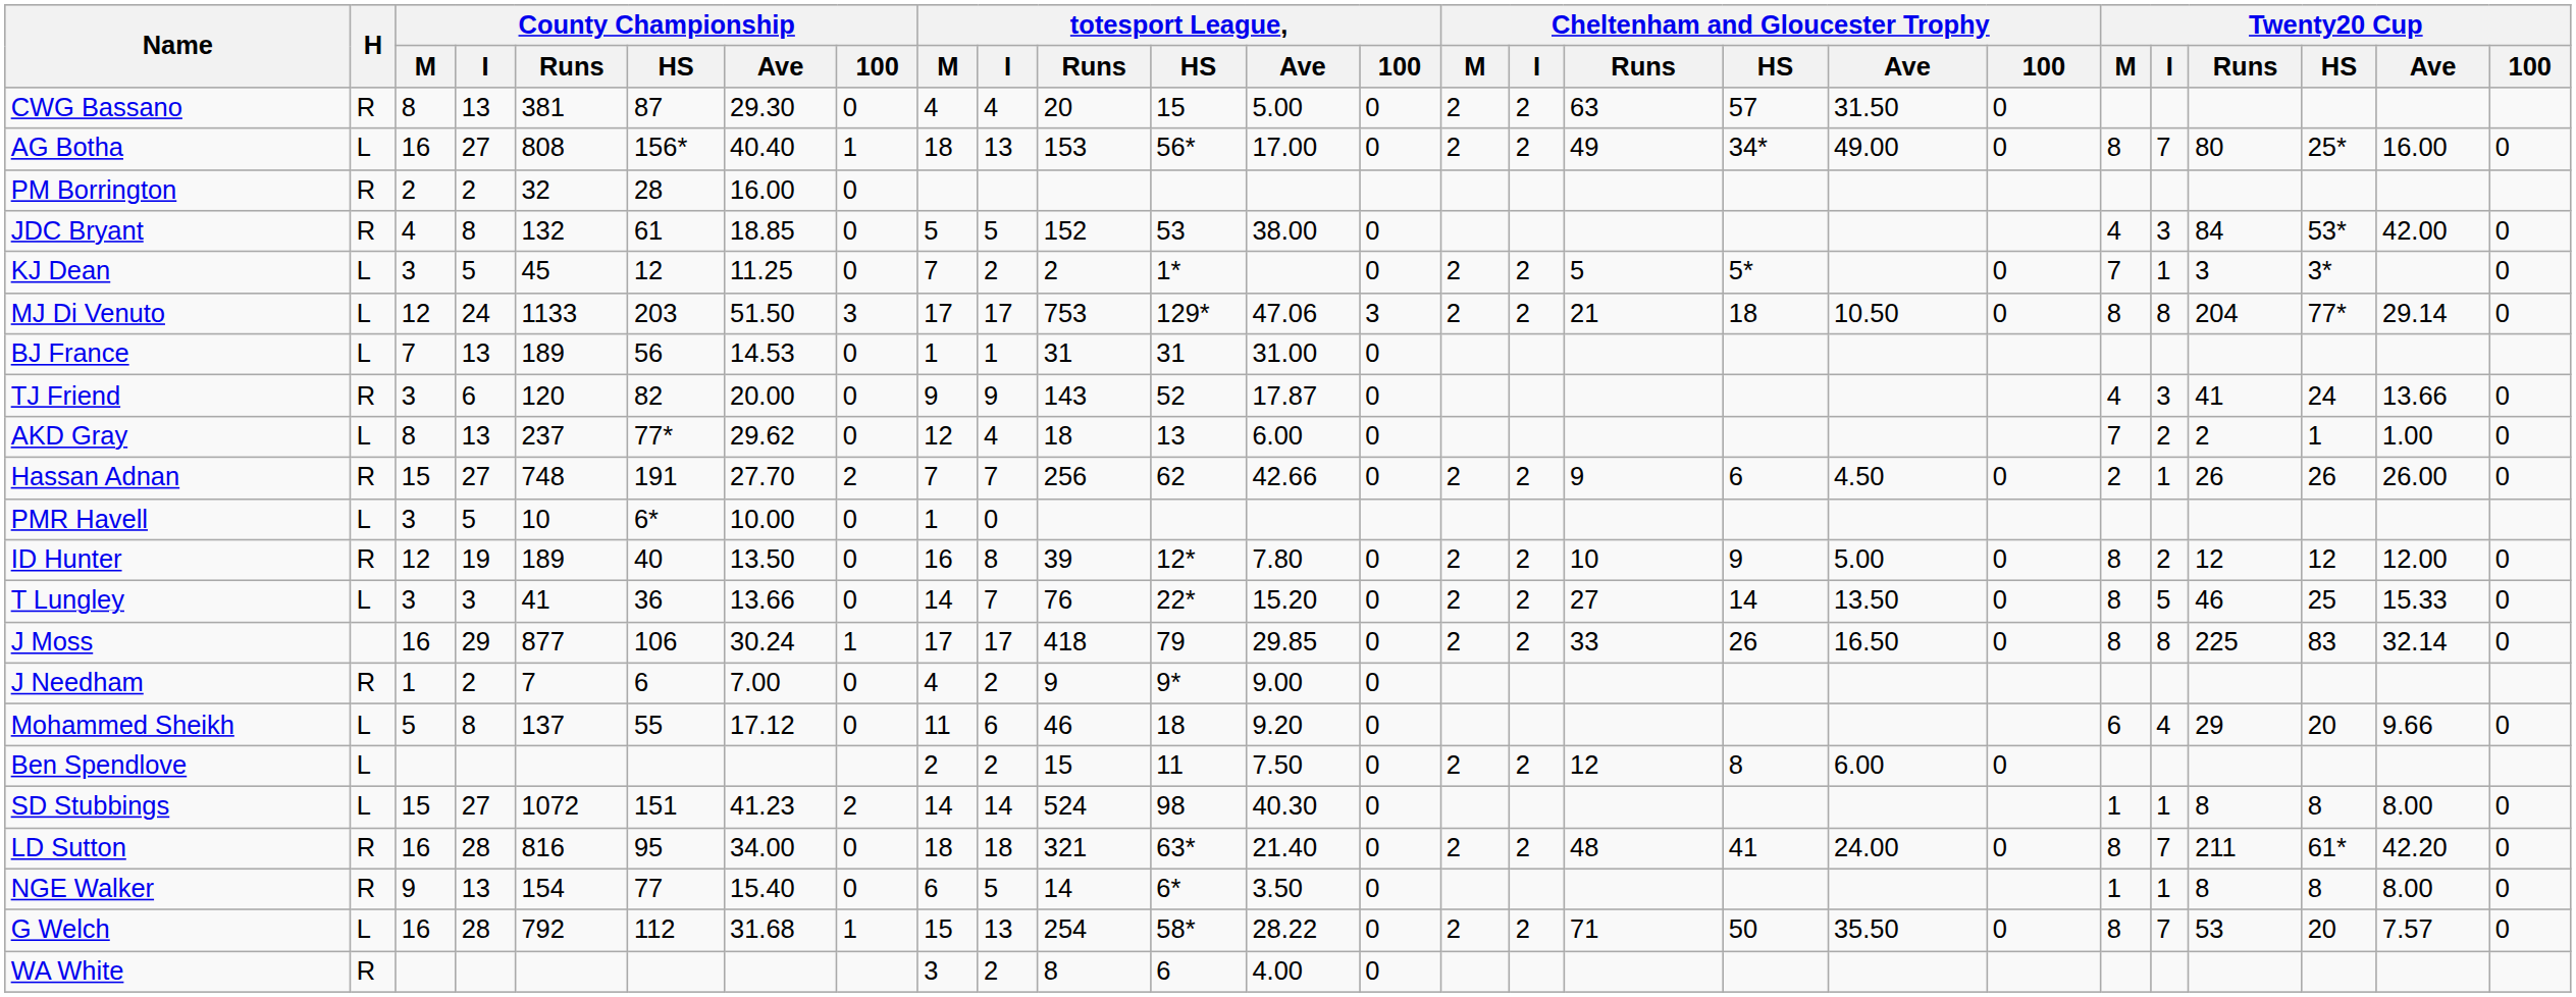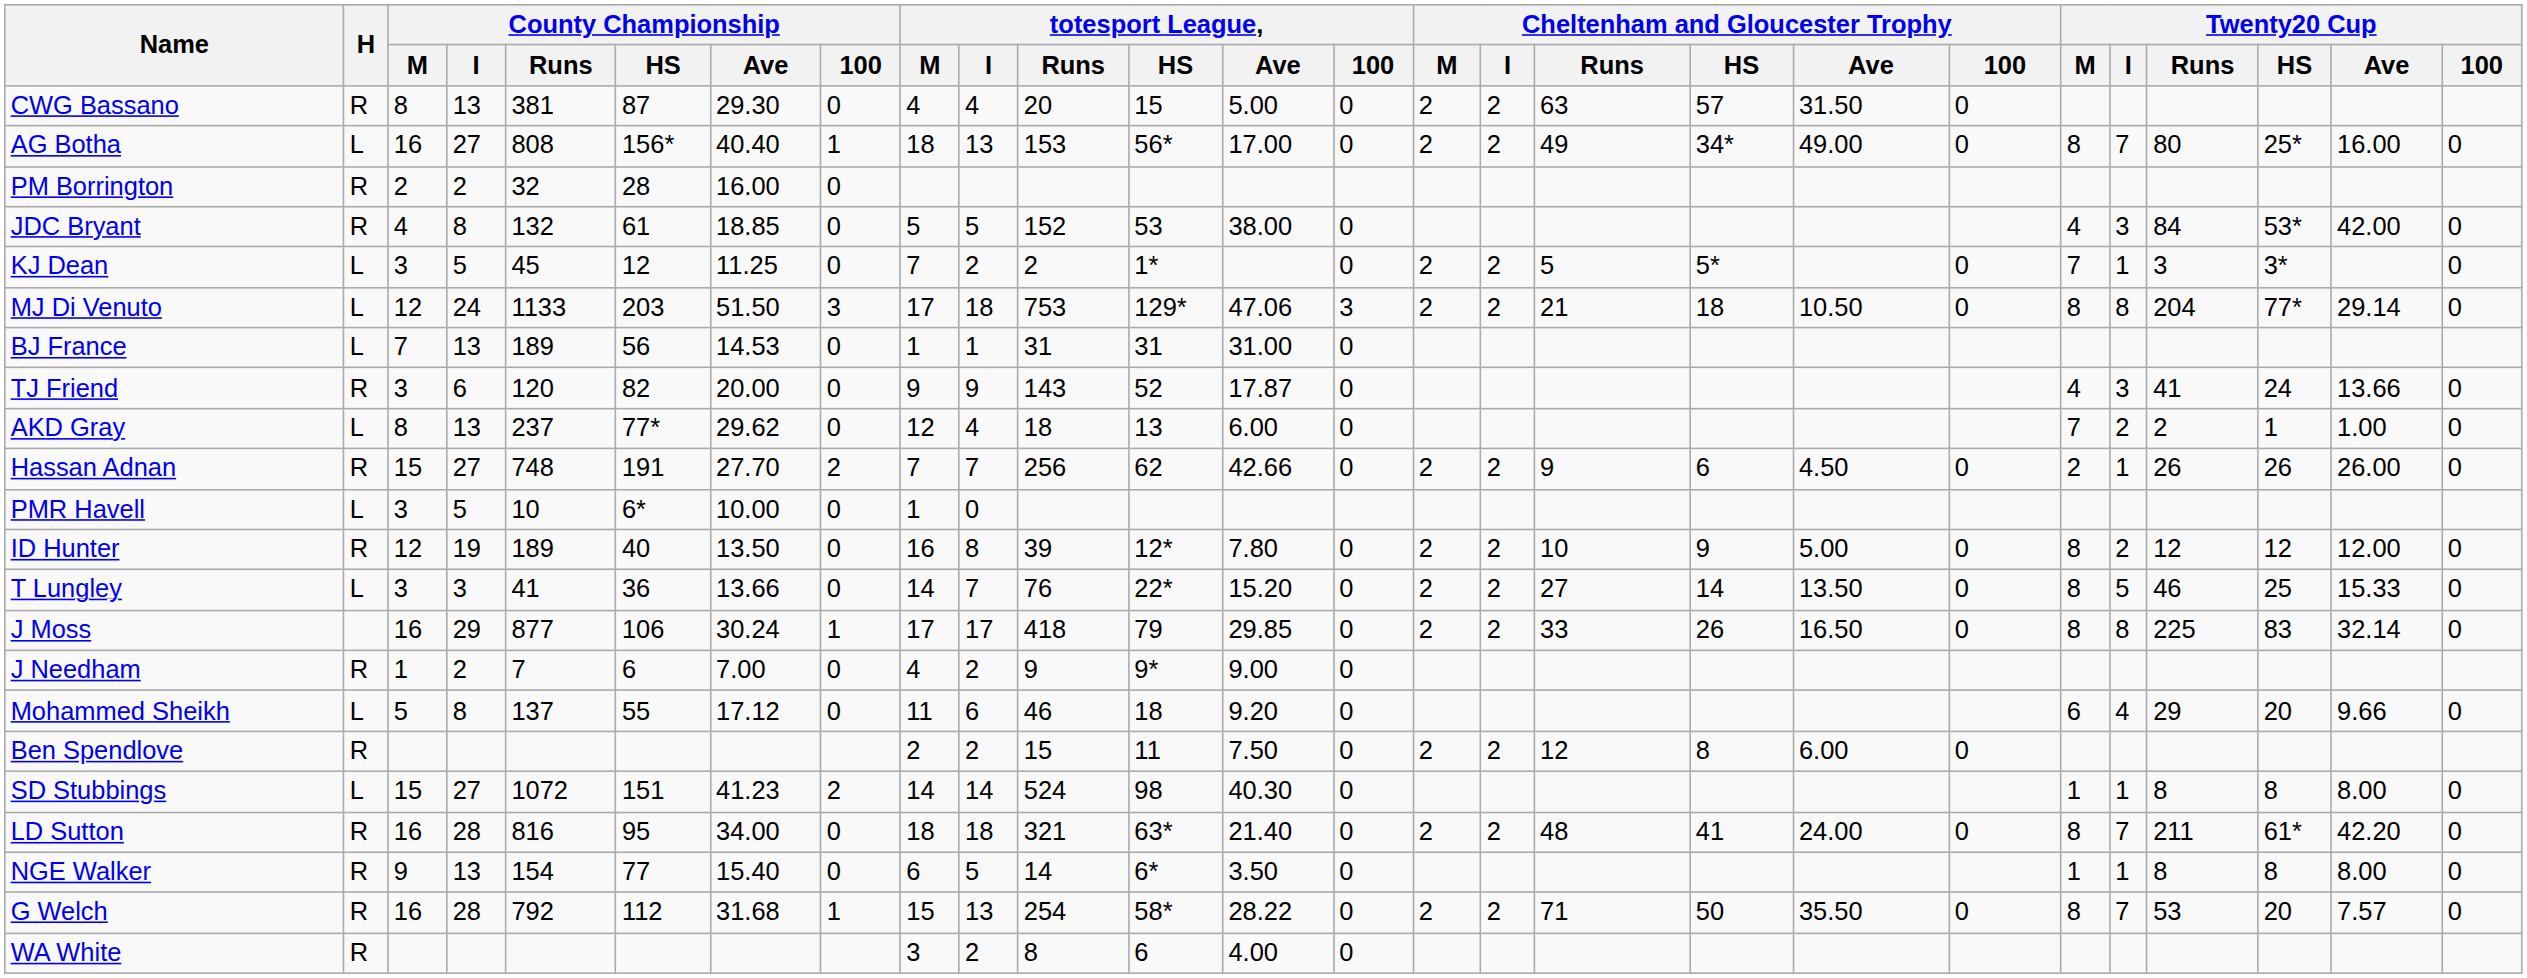 <table class="wikitable " width="100%">
 <tr bgcolor="#efefef">
 <th rowspan=2>Name</th>
 <th rowspan=2>H</th>
 <th colspan=6><a href='#'>County Championship</a></th>
 <th colspan=6><a href='#'>totesport League</a>,</th>
 <th colspan=6><a href='#'>Cheltenham and Gloucester Trophy</a></th>
 <th colspan=6><a href='#'>Twenty20 Cup</a></th>
 </tr>
 <tr>
 <th>M</th>
 <th>I</th>
 <th>Runs</th>
 <th>HS</th>
 <th>Ave</th>
 <th>100</th>
 <th>M</th>
 <th>I</th>
 <th>Runs</th>
 <th>HS</th>
 <th>Ave</th>
 <th>100</th>
 <th>M</th>
 <th>I</th>
 <th>Runs</th>
 <th>HS</th>
 <th>Ave</th>
 <th>100</th>
 <th>M</th>
 <th>I</th>
 <th>Runs</th>
 <th>HS</th>
 <th>Ave</th>
 <th>100</th>
 </tr>
 <tr>
 <td><a href='#'>CWG Bassano</a></td>
 <td>R</td>
 <td>8</td>
 <td>13</td>
 <td>381</td>
 <td>87</td>
 <td>29.30</td>
 <td>0</td>
 <td>4</td>
 <td>4</td>
 <td>20</td>
 <td>15</td>
 <td>5.00</td>
 <td>0</td>
 <td>2</td>
 <td>2</td>
 <td>63</td>
 <td>57</td>
 <td>31.50</td>
 <td>0</td>
 <td></td>
 <td></td>
 <td></td>
 <td></td>
 <td></td>
 <td></td>
 </tr>
 <tr>
 <td><a href='#'>AG Botha</a></td>
 <td>L</td>
 <td>16</td>
 <td>27</td>
 <td>808</td>
 <td>156*</td>
 <td>40.40</td>
 <td>1</td>
 <td>18</td>
 <td>13</td>
 <td>153</td>
 <td>56*</td>
 <td>17.00</td>
 <td>0</td>
 <td>2</td>
 <td>2</td>
 <td>49</td>
 <td>34*</td>
 <td>49.00</td>
 <td>0</td>
 <td>8</td>
 <td>7</td>
 <td>80</td>
 <td>25*</td>
 <td>16.00</td>
 <td>0</td>
 </tr>
 <tr>
 <td><a href='#'>PM Borrington</a></td>
 <td>R</td>
 <td>2</td>
 <td>2</td>
 <td>32</td>
 <td>28</td>
 <td>16.00</td>
 <td>0</td>
 <td></td>
 <td></td>
 <td></td>
 <td></td>
 <td></td>
 <td></td>
 <td></td>
 <td></td>
 <td></td>
 <td></td>
 <td></td>
 <td></td>
 <td></td>
 <td></td>
 <td></td>
 <td></td>
 <td></td>
 <td></td>
 </tr>
 <tr>
 <td><a href='#'>JDC Bryant</a></td>
 <td>R</td>
 <td>4</td>
 <td>8</td>
 <td>132</td>
 <td>61</td>
 <td>18.85</td>
 <td>0</td>
 <td>5</td>
 <td>5</td>
 <td>152</td>
 <td>53</td>
 <td>38.00</td>
 <td>0</td>
 <td></td>
 <td></td>
 <td></td>
 <td></td>
 <td></td>
 <td></td>
 <td>4</td>
 <td>3</td>
 <td>84</td>
 <td>53*</td>
 <td>42.00</td>
 <td>0</td>
 </tr>
 <tr>
 <td><a href='#'>KJ Dean</a></td>
 <td>L</td>
 <td>3</td>
 <td>5</td>
 <td>45</td>
 <td>12</td>
 <td>11.25</td>
 <td>0</td>
 <td>7</td>
 <td>2</td>
 <td>2</td>
 <td>1*</td>
 <td></td>
 <td>0</td>
 <td>2</td>
 <td>2</td>
 <td>5</td>
 <td>5*</td>
 <td></td>
 <td>0</td>
 <td>7</td>
 <td>1</td>
 <td>3</td>
 <td>3*</td>
 <td></td>
 <td>0</td>
 </tr>
 <tr>
 <td><a href='#'>MJ Di Venuto</a></td>
 <td>L</td>
 <td>12</td>
 <td>24</td>
 <td>1133</td>
 <td>203</td>
 <td>51.50</td>
 <td>3</td>
 <td>17</td>
-<td>17</td>
+<td>18</td>
 <td>753</td>
 <td>129*</td>
 <td>47.06</td>
 <td>3</td>
 <td>2</td>
 <td>2</td>
 <td>21</td>
 <td>18</td>
 <td>10.50</td>
 <td>0</td>
 <td>8</td>
 <td>8</td>
 <td>204</td>
 <td>77*</td>
 <td>29.14</td>
 <td>0</td>
 </tr>
 <tr>
 <td><a href='#'>BJ France</a></td>
 <td>L</td>
 <td>7</td>
 <td>13</td>
 <td>189</td>
 <td>56</td>
 <td>14.53</td>
 <td>0</td>
 <td>1</td>
 <td>1</td>
 <td>31</td>
 <td>31</td>
 <td>31.00</td>
 <td>0</td>
 <td></td>
 <td></td>
 <td></td>
 <td></td>
 <td></td>
 <td></td>
 <td></td>
 <td></td>
 <td></td>
 <td></td>
 <td></td>
 <td></td>
 </tr>
 <tr>
 <td><a href='#'>TJ Friend</a></td>
 <td>R</td>
 <td>3</td>
 <td>6</td>
 <td>120</td>
 <td>82</td>
 <td>20.00</td>
 <td>0</td>
 <td>9</td>
 <td>9</td>
 <td>143</td>
 <td>52</td>
 <td>17.87</td>
 <td>0</td>
 <td></td>
 <td></td>
 <td></td>
 <td></td>
 <td></td>
 <td></td>
 <td>4</td>
 <td>3</td>
 <td>41</td>
 <td>24</td>
 <td>13.66</td>
 <td>0</td>
 </tr>
 <tr>
 <td><a href='#'>AKD Gray</a></td>
 <td>L</td>
 <td>8</td>
 <td>13</td>
 <td>237</td>
 <td>77*</td>
 <td>29.62</td>
 <td>0</td>
 <td>12</td>
 <td>4</td>
 <td>18</td>
 <td>13</td>
 <td>6.00</td>
 <td>0</td>
 <td></td>
 <td></td>
 <td></td>
 <td></td>
 <td></td>
 <td></td>
 <td>7</td>
 <td>2</td>
 <td>2</td>
 <td>1</td>
 <td>1.00</td>
 <td>0</td>
 </tr>
 <tr>
 <td><a href='#'>Hassan Adnan</a></td>
 <td>R</td>
 <td>15</td>
 <td>27</td>
 <td>748</td>
 <td>191</td>
 <td>27.70</td>
 <td>2</td>
 <td>7</td>
 <td>7</td>
 <td>256</td>
 <td>62</td>
 <td>42.66</td>
 <td>0</td>
 <td>2</td>
 <td>2</td>
 <td>9</td>
 <td>6</td>
 <td>4.50</td>
 <td>0</td>
 <td>2</td>
 <td>1</td>
 <td>26</td>
 <td>26</td>
 <td>26.00</td>
 <td>0</td>
 </tr>
 <tr>
 <td><a href='#'>PMR Havell</a></td>
 <td>L</td>
 <td>3</td>
 <td>5</td>
 <td>10</td>
 <td>6*</td>
 <td>10.00</td>
 <td>0</td>
 <td>1</td>
 <td>0</td>
 <td></td>
 <td></td>
 <td></td>
 <td></td>
 <td></td>
 <td></td>
 <td></td>
 <td></td>
 <td></td>
 <td></td>
 <td></td>
 <td></td>
 <td></td>
 <td></td>
 <td></td>
 <td></td>
 </tr>
 <tr>
 <td><a href='#'>ID Hunter</a></td>
 <td>R</td>
 <td>12</td>
 <td>19</td>
 <td>189</td>
 <td>40</td>
 <td>13.50</td>
 <td>0</td>
 <td>16</td>
 <td>8</td>
 <td>39</td>
 <td>12*</td>
 <td>7.80</td>
 <td>0</td>
 <td>2</td>
 <td>2</td>
 <td>10</td>
 <td>9</td>
 <td>5.00</td>
 <td>0</td>
 <td>8</td>
 <td>2</td>
 <td>12</td>
 <td>12</td>
 <td>12.00</td>
 <td>0</td>
 </tr>
 <tr>
 <td><a href='#'>T Lungley</a></td>
 <td>L</td>
 <td>3</td>
 <td>3</td>
 <td>41</td>
 <td>36</td>
 <td>13.66</td>
 <td>0</td>
 <td>14</td>
 <td>7</td>
 <td>76</td>
 <td>22*</td>
 <td>15.20</td>
 <td>0</td>
 <td>2</td>
 <td>2</td>
 <td>27</td>
 <td>14</td>
 <td>13.50</td>
 <td>0</td>
 <td>8</td>
 <td>5</td>
 <td>46</td>
 <td>25</td>
 <td>15.33</td>
 <td>0</td>
 </tr>
 <tr>
 <td><a href='#'>J Moss</a></td>
 <td></td>
 <td>16</td>
 <td>29</td>
 <td>877</td>
 <td>106</td>
 <td>30.24</td>
 <td>1</td>
 <td>17</td>
 <td>17</td>
 <td>418</td>
 <td>79</td>
 <td>29.85</td>
 <td>0</td>
 <td>2</td>
 <td>2</td>
 <td>33</td>
 <td>26</td>
 <td>16.50</td>
 <td>0</td>
 <td>8</td>
 <td>8</td>
 <td>225</td>
 <td>83</td>
 <td>32.14</td>
 <td>0</td>
 </tr>
 <tr>
 <td><a href='#'>J Needham</a></td>
 <td>R</td>
 <td>1</td>
 <td>2</td>
 <td>7</td>
 <td>6</td>
 <td>7.00</td>
 <td>0</td>
 <td>4</td>
 <td>2</td>
 <td>9</td>
 <td>9*</td>
 <td>9.00</td>
 <td>0</td>
 <td></td>
 <td></td>
 <td></td>
 <td></td>
 <td></td>
 <td></td>
 <td></td>
 <td></td>
 <td></td>
 <td></td>
 <td></td>
 <td></td>
 </tr>
 <tr>
 <td><a href='#'>Mohammed Sheikh</a></td>
 <td>L</td>
 <td>5</td>
 <td>8</td>
 <td>137</td>
 <td>55</td>
 <td>17.12</td>
 <td>0</td>
 <td>11</td>
 <td>6</td>
 <td>46</td>
 <td>18</td>
 <td>9.20</td>
 <td>0</td>
 <td></td>
 <td></td>
 <td></td>
 <td></td>
 <td></td>
 <td></td>
 <td>6</td>
 <td>4</td>
 <td>29</td>
 <td>20</td>
 <td>9.66</td>
 <td>0</td>
 </tr>
 <tr>
 <td><a href='#'>Ben Spendlove</a></td>
-<td>L</td>
+<td>R</td>
 <td></td>
 <td></td>
 <td></td>
 <td></td>
 <td></td>
 <td></td>
 <td>2</td>
 <td>2</td>
 <td>15</td>
 <td>11</td>
 <td>7.50</td>
 <td>0</td>
 <td>2</td>
 <td>2</td>
 <td>12</td>
 <td>8</td>
 <td>6.00</td>
 <td>0</td>
 <td></td>
 <td></td>
 <td></td>
 <td></td>
 <td></td>
 <td></td>
 </tr>
 <tr>
 <td><a href='#'>SD Stubbings</a></td>
 <td>L</td>
 <td>15</td>
 <td>27</td>
 <td>1072</td>
 <td>151</td>
 <td>41.23</td>
 <td>2</td>
 <td>14</td>
 <td>14</td>
 <td>524</td>
 <td>98</td>
 <td>40.30</td>
 <td>0</td>
 <td></td>
 <td></td>
 <td></td>
 <td></td>
 <td></td>
 <td></td>
 <td>1</td>
 <td>1</td>
 <td>8</td>
 <td>8</td>
 <td>8.00</td>
 <td>0</td>
 </tr>
 <tr>
 <td><a href='#'>LD Sutton</a></td>
 <td>R</td>
 <td>16</td>
 <td>28</td>
 <td>816</td>
 <td>95</td>
 <td>34.00</td>
 <td>0</td>
 <td>18</td>
 <td>18</td>
 <td>321</td>
 <td>63*</td>
 <td>21.40</td>
 <td>0</td>
 <td>2</td>
 <td>2</td>
 <td>48</td>
 <td>41</td>
 <td>24.00</td>
 <td>0</td>
 <td>8</td>
 <td>7</td>
 <td>211</td>
 <td>61*</td>
 <td>42.20</td>
 <td>0</td>
 </tr>
 <tr>
 <td><a href='#'>NGE Walker</a></td>
 <td>R</td>
 <td>9</td>
 <td>13</td>
 <td>154</td>
 <td>77</td>
 <td>15.40</td>
 <td>0</td>
 <td>6</td>
 <td>5</td>
 <td>14</td>
 <td>6*</td>
 <td>3.50</td>
 <td>0</td>
 <td></td>
 <td></td>
 <td></td>
 <td></td>
 <td></td>
 <td></td>
 <td>1</td>
 <td>1</td>
 <td>8</td>
 <td>8</td>
 <td>8.00</td>
 <td>0</td>
 </tr>
 <tr>
 <td><a href='#'>G Welch</a></td>
-<td>L</td>
+<td>R</td>
 <td>16</td>
 <td>28</td>
 <td>792</td>
 <td>112</td>
 <td>31.68</td>
 <td>1</td>
 <td>15</td>
 <td>13</td>
 <td>254</td>
 <td>58*</td>
 <td>28.22</td>
 <td>0</td>
 <td>2</td>
 <td>2</td>
 <td>71</td>
 <td>50</td>
 <td>35.50</td>
 <td>0</td>
 <td>8</td>
 <td>7</td>
 <td>53</td>
 <td>20</td>
 <td>7.57</td>
 <td>0</td>
 </tr>
 <tr>
 <td><a href='#'>WA White</a></td>
 <td>R</td>
 <td></td>
 <td></td>
 <td></td>
 <td></td>
 <td></td>
 <td></td>
 <td>3</td>
 <td>2</td>
 <td>8</td>
 <td>6</td>
 <td>4.00</td>
 <td>0</td>
 <td></td>
 <td></td>
 <td></td>
 <td></td>
 <td></td>
 <td></td>
 <td></td>
 <td></td>
 <td></td>
 <td></td>
 <td></td>
 <td><br></td>
 </tr>
 </table>
